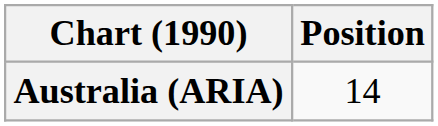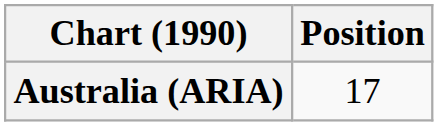 <table class="wikitable plainrowheaders" style="text-align:center">
 <tr>
 <th>Chart (1990)</th>
 <th>Position</th>
 </tr>
 <tr>
 <th scope="row">Australia (ARIA)</th>
-<td>14</td>
+<td>17</td>
 </tr>
 </table>
